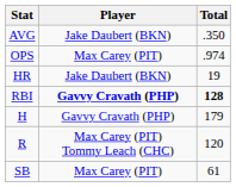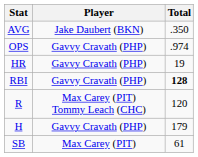 <table class="wikitable" style="text-align:center;">
 <tr>
 <th style="width:15%;">Stat</th>
 <th>Player</th>
 <th style="width:15%;">Total</th>
 </tr>
 <tr>
 <td><a href='#'>AVG</a></td>
 <td><a href='#'>Jake Daubert</a> (<a href='#'>BKN</a>)</td>
 <td>.350</td>
 </tr>
 <tr>
 <td><a href='#'>OPS</a></td>
-<td><a href='#'>Max Carey</a> (<a href='#'>PIT</a>)</td>
+<td><a href='#'>Gavvy Cravath</a> (<a href='#'>PHP</a>)</td>
 <td>.974</td>
 </tr>
 <tr>
 <td><a href='#'>HR</a></td>
-<td><a href='#'>Jake Daubert</a> (<a href='#'>BKN</a>)</td>
+<td><a href='#'>Gavvy Cravath</a> (<a href='#'>PHP</a>)</td>
 <td>19</td>
 </tr>
 <tr>
 <td><a href='#'>RBI</a></td>
-<td><strong><a href='#'>Gavvy Cravath</a> (<a href='#'>PHP</a>)</strong></td>
+<td><a href='#'>Gavvy Cravath</a> (<a href='#'>PHP</a>)</td>
 <td><strong>128</strong></td>
+</tr>
+<tr>
+<td><a href='#'>R</a></td>
+<td><a href='#'>Max Carey</a> (<a href='#'>PIT</a>)<br><a href='#'>Tommy Leach</a> (<a href='#'>CHC</a>)</td>
+<td>120</td>
 </tr>
 <tr>
 <td><a href='#'>H</a></td>
 <td><a href='#'>Gavvy Cravath</a> (<a href='#'>PHP</a>)</td>
 <td>179</td>
 </tr>
 <tr>
-<td><a href='#'>R</a></td>
-<td><a href='#'>Max Carey</a> (<a href='#'>PIT</a>)<br><a href='#'>Tommy Leach</a> (<a href='#'>CHC</a>)</td>
-<td>120</td>
-</tr>
-<tr>
 <td><a href='#'>SB</a></td>
 <td><a href='#'>Max Carey</a> (<a href='#'>PIT</a>)</td>
 <td>61</td>
 </tr>
 </table>
